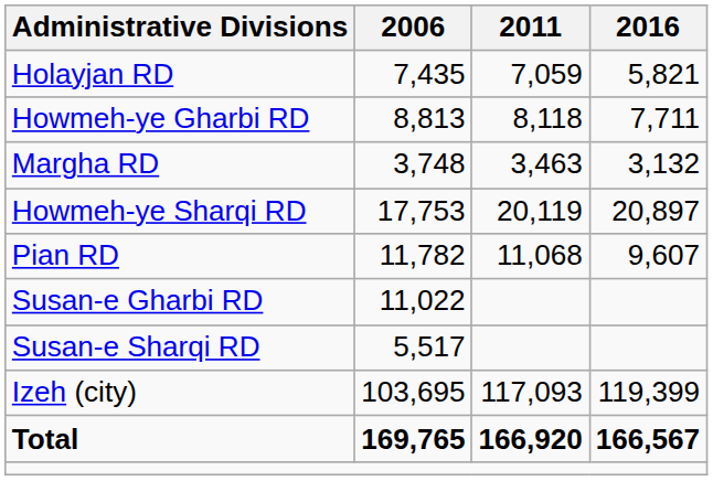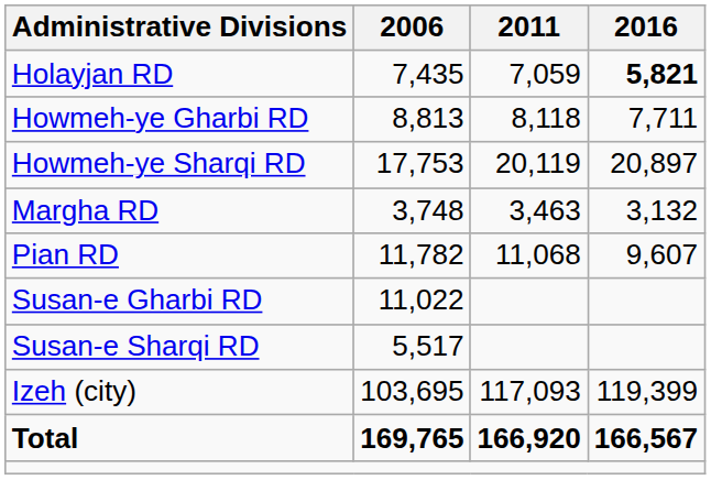 <table class="wikitable">
 <tr>
 <th>Administrative Divisions</th>
 <th>2006</th>
 <th>2011</th>
 <th>2016</th>
 </tr>
 <tr>
 <td><a href='#'>Holayjan RD</a></td>
 <td style="text-align: right;">7,435</td>
 <td style="text-align: right;">7,059</td>
-<td style="text-align: right;">5,821</td>
+<td style="text-align: right;"><strong>5,821</strong></td>
 </tr>
 <tr>
 <td><a href='#'>Howmeh-ye Gharbi RD</a></td>
 <td style="text-align: right;">8,813</td>
 <td style="text-align: right;">8,118</td>
 <td style="text-align: right;">7,711</td>
 </tr>
 <tr>
+<td><a href='#'>Howmeh-ye Sharqi RD</a></td>
+<td style="text-align: right;">17,753</td>
+<td style="text-align: right;">20,119</td>
+<td style="text-align: right;">20,897</td>
+</tr>
+<tr>
 <td><a href='#'>Margha RD</a></td>
 <td style="text-align: right;">3,748</td>
 <td style="text-align: right;">3,463</td>
 <td style="text-align: right;">3,132</td>
-</tr>
-<tr>
-<td><a href='#'>Howmeh-ye Sharqi RD</a></td>
-<td style="text-align: right;">17,753</td>
-<td style="text-align: right;">20,119</td>
-<td style="text-align: right;">20,897</td>
 </tr>
 <tr>
 <td><a href='#'>Pian RD</a></td>
 <td style="text-align: right;">11,782</td>
 <td style="text-align: right;">11,068</td>
 <td style="text-align: right;">9,607</td>
 </tr>
 <tr>
 <td><a href='#'>Susan-e Gharbi RD</a></td>
 <td style="text-align: right;">11,022</td>
 <td style="text-align: right;"></td>
 <td style="text-align: right;"></td>
 </tr>
 <tr>
 <td><a href='#'>Susan-e Sharqi RD</a></td>
 <td style="text-align: right;">5,517</td>
 <td style="text-align: right;"></td>
 <td style="text-align: right;"></td>
 </tr>
 <tr>
 <td><a href='#'>Izeh</a> (city)</td>
 <td style="text-align: right;">103,695</td>
 <td style="text-align: right;">117,093</td>
 <td style="text-align: right;">119,399</td>
 </tr>
 <tr>
 <td><strong>Total</strong></td>
 <td style="text-align: right;"><strong>169,765</strong></td>
 <td style="text-align: right;"><strong>166,920</strong></td>
 <td style="text-align: right;"><strong>166,567</strong></td>
 </tr>
 <tr>
 <td colspan=4></td>
 </tr>
 </table>
